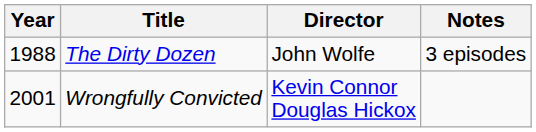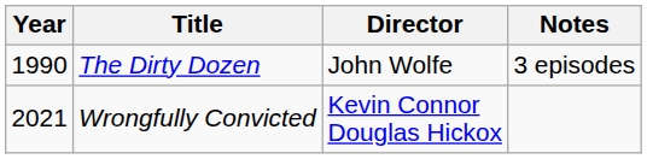 <table class="wikitable">
 <tr>
 <th>Year</th>
 <th>Title</th>
 <th>Director</th>
 <th>Notes</th>
 </tr>
 <tr>
-<td>1988</td>
+<td>1990</td>
 <td><em><a href='#'>The Dirty Dozen</a></em></td>
 <td>John Wolfe</td>
 <td>3 episodes</td>
 </tr>
 <tr>
-<td>2001</td>
+<td>2021</td>
 <td><em>Wrongfully Convicted</em></td>
 <td><a href='#'>Kevin Connor</a><br><a href='#'>Douglas Hickox</a></td>
 <td></td>
 </tr>
 </table>
